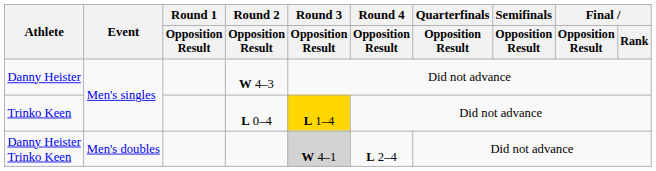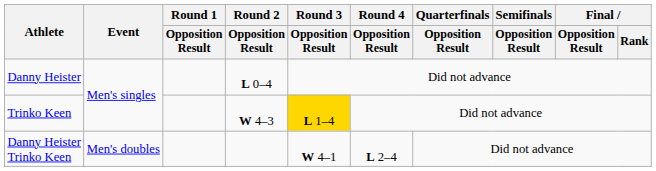 <table class="wikitable" style="font-size:90%">
 <tr>
 <th rowspan="2">Athlete</th>
 <th rowspan="2">Event</th>
 <th>Round 1</th>
 <th>Round 2</th>
 <th>Round 3</th>
 <th>Round 4</th>
 <th>Quarterfinals</th>
 <th>Semifinals</th>
 <th colspan=2>Final / </th>
 </tr>
 <tr style="font-size:95%">
 <th>Opposition<br>Result</th>
 <th>Opposition<br>Result</th>
 <th>Opposition<br>Result</th>
 <th>Opposition<br>Result</th>
 <th>Opposition<br>Result</th>
 <th>Opposition<br>Result</th>
 <th>Opposition<br>Result</th>
 <th>Rank</th>
 </tr>
 <tr align=center>
 <td align=left><a href='#'>Danny Heister</a></td>
 <td align=left rowspan=2><a href='#'>Men's singles</a></td>
 <td></td>
-<td><br><strong>W</strong> 4–3</td>
+<td><br><strong>L</strong> 0–4</td>
 <td colspan=6>Did not advance</td>
 </tr>
 <tr align=center>
 <td align=left><a href='#'>Trinko Keen</a></td>
 <td></td>
-<td><br><strong>L</strong> 0–4</td>
+<td><br><strong>W</strong> 4–3</td>
 <td style="background: gold;"><br><strong>L</strong> 1–4</td>
 <td colspan=5>Did not advance</td>
 </tr>
 <tr align=center>
 <td align=left><a href='#'>Danny Heister</a><br><a href='#'>Trinko Keen</a></td>
 <td align=left rowspan=2><a href='#'>Men's doubles</a></td>
 <td></td>
 <td></td>
-<td style="background: lightgrey;"><br> <strong>W</strong> 4–1</td>
+<td><br> <strong>W</strong> 4–1</td>
 <td><br><strong>L</strong> 2–4</td>
 <td colspan=4>Did not advance</td>
 </tr>
 </table>
